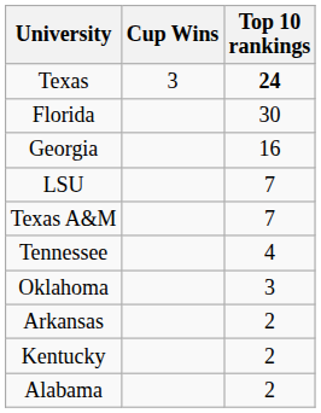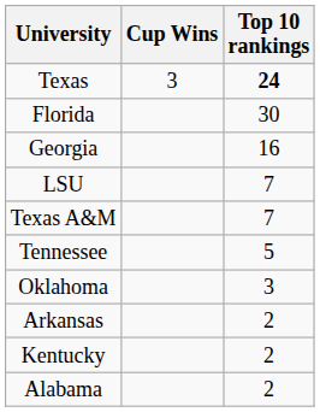 <table class="wikitable" style="text-align: center;">
 <tr>
 <th scope="col">University</th>
 <th scope="col">Cup Wins</th>
 <th scope="col">Top 10<br>rankings</th>
 </tr>
 <tr>
 <td>Texas</td>
 <td>3</td>
 <td><strong>24</strong></td>
 </tr>
 <tr>
 <td>Florida</td>
 <td></td>
 <td>30</td>
 </tr>
 <tr>
 <td>Georgia</td>
 <td></td>
 <td>16</td>
 </tr>
 <tr>
 <td>LSU</td>
 <td></td>
 <td>7</td>
 </tr>
 <tr>
 <td>Texas A&M</td>
 <td></td>
 <td>7</td>
 </tr>
 <tr>
 <td>Tennessee</td>
 <td></td>
-<td>4</td>
+<td>5</td>
 </tr>
 <tr>
 <td>Oklahoma</td>
 <td></td>
 <td>3</td>
 </tr>
 <tr>
 <td>Arkansas</td>
 <td></td>
 <td>2</td>
 </tr>
 <tr>
 <td>Kentucky</td>
 <td></td>
 <td>2</td>
 </tr>
 <tr>
 <td>Alabama</td>
 <td></td>
 <td>2</td>
 </tr>
 </table>
